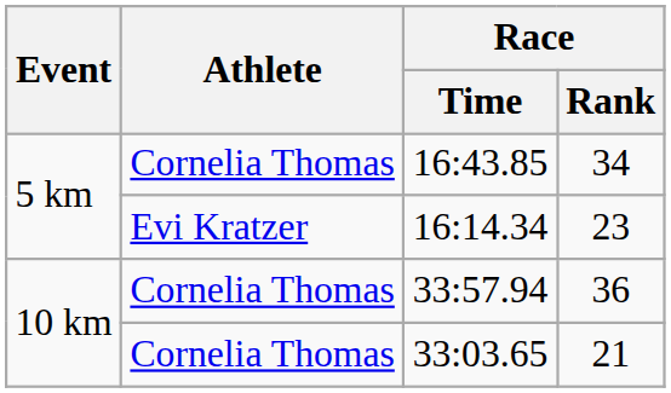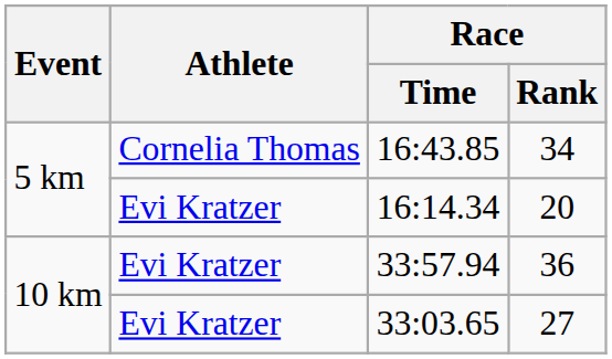 <table class="wikitable" border="1" style="font-size:90%">
 <tr>
 <th rowspan=2>Event</th>
 <th rowspan=2>Athlete</th>
 <th colspan=2>Race</th>
 </tr>
 <tr>
 <th>Time</th>
 <th>Rank</th>
 </tr>
 <tr>
 <td rowspan=2>5 km</td>
 <td><a href='#'>Cornelia Thomas</a></td>
 <td align=center>16:43.85</td>
 <td align=center>34</td>
 </tr>
 <tr>
 <td><a href='#'>Evi Kratzer</a></td>
 <td align=center>16:14.34</td>
-<td align=center>23</td>
+<td align=center>20</td>
 </tr>
 <tr>
 <td rowspan=2>10 km</td>
-<td><a href='#'>Cornelia Thomas</a></td>
+<td><a href='#'>Evi Kratzer</a></td>
 <td align=center>33:57.94</td>
 <td align=center>36</td>
 </tr>
 <tr>
-<td><a href='#'>Cornelia Thomas</a></td>
+<td><a href='#'>Evi Kratzer</a></td>
 <td align=center>33:03.65</td>
-<td align=center>21</td>
+<td align=center>27</td>
 </tr>
 </table>
